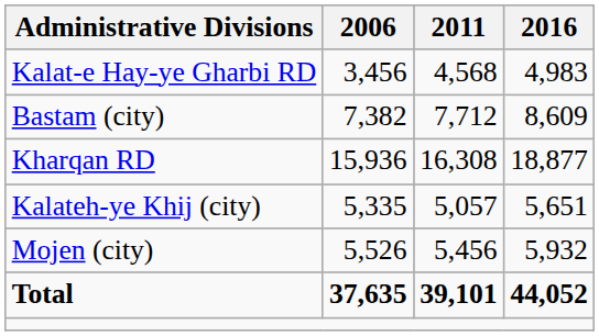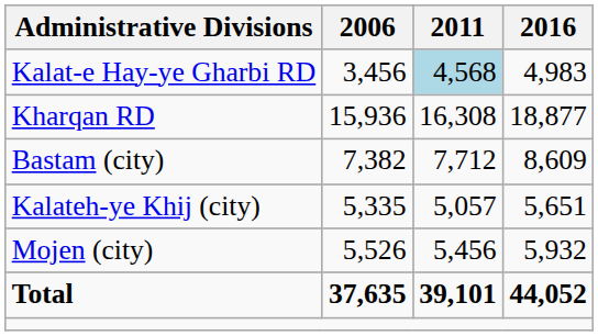 <table class="wikitable">
 <tr>
 <th>Administrative Divisions</th>
 <th>2006</th>
 <th>2011</th>
 <th>2016</th>
 </tr>
 <tr>
 <td><a href='#'>Kalat-e Hay-ye Gharbi RD</a></td>
 <td style="text-align: right;">3,456</td>
-<td style="text-align: right;">4,568</td>
+<td style="background: lightblue; text-align: right;">4,568</td>
 <td style="text-align: right;">4,983</td>
+</tr>
+<tr>
+<td><a href='#'>Kharqan RD</a></td>
+<td style="text-align: right;">15,936</td>
+<td style="text-align: right;">16,308</td>
+<td style="text-align: right;">18,877</td>
 </tr>
 <tr>
 <td><a href='#'>Bastam</a> (city)</td>
 <td style="text-align: right;">7,382</td>
 <td style="text-align: right;">7,712</td>
 <td style="text-align: right;">8,609</td>
-</tr>
-<tr>
-<td><a href='#'>Kharqan RD</a></td>
-<td style="text-align: right;">15,936</td>
-<td style="text-align: right;">16,308</td>
-<td style="text-align: right;">18,877</td>
 </tr>
 <tr>
 <td><a href='#'>Kalateh-ye Khij</a> (city)</td>
 <td style="text-align: right;">5,335</td>
 <td style="text-align: right;">5,057</td>
 <td style="text-align: right;">5,651</td>
 </tr>
 <tr>
 <td><a href='#'>Mojen</a> (city)</td>
 <td style="text-align: right;">5,526</td>
 <td style="text-align: right;">5,456</td>
 <td style="text-align: right;">5,932</td>
 </tr>
 <tr>
 <td><strong>Total</strong></td>
 <td style="text-align: right;"><strong>37,635</strong></td>
 <td style="text-align: right;"><strong>39,101</strong></td>
 <td style="text-align: right;"><strong>44,052</strong></td>
 </tr>
 <tr>
 <td colspan=4></td>
 </tr>
 </table>
